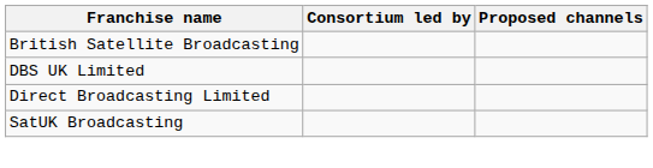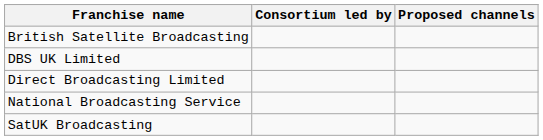 <table class="wikitable sortable plainrowheaders">
 <tr>
 <th>Franchise name</th>
 <th>Consortium led by</th>
 <th>Proposed channels</th>
 </tr>
 <tr>
 <td>British Satellite Broadcasting</td>
 <td></td>
 <td></td>
 </tr>
 <tr>
 <td>DBS UK Limited</td>
 <td></td>
 <td></td>
 </tr>
 <tr>
 <td>Direct Broadcasting Limited</td>
 <td></td>
 <td></td>
 </tr>
 <tr>
+<td>National Broadcasting Service</td>
+<td></td>
+<td></td>
+</tr>
+<tr>
 <td>SatUK Broadcasting</td>
 <td></td>
 <td></td>
 </tr>
 </table>
